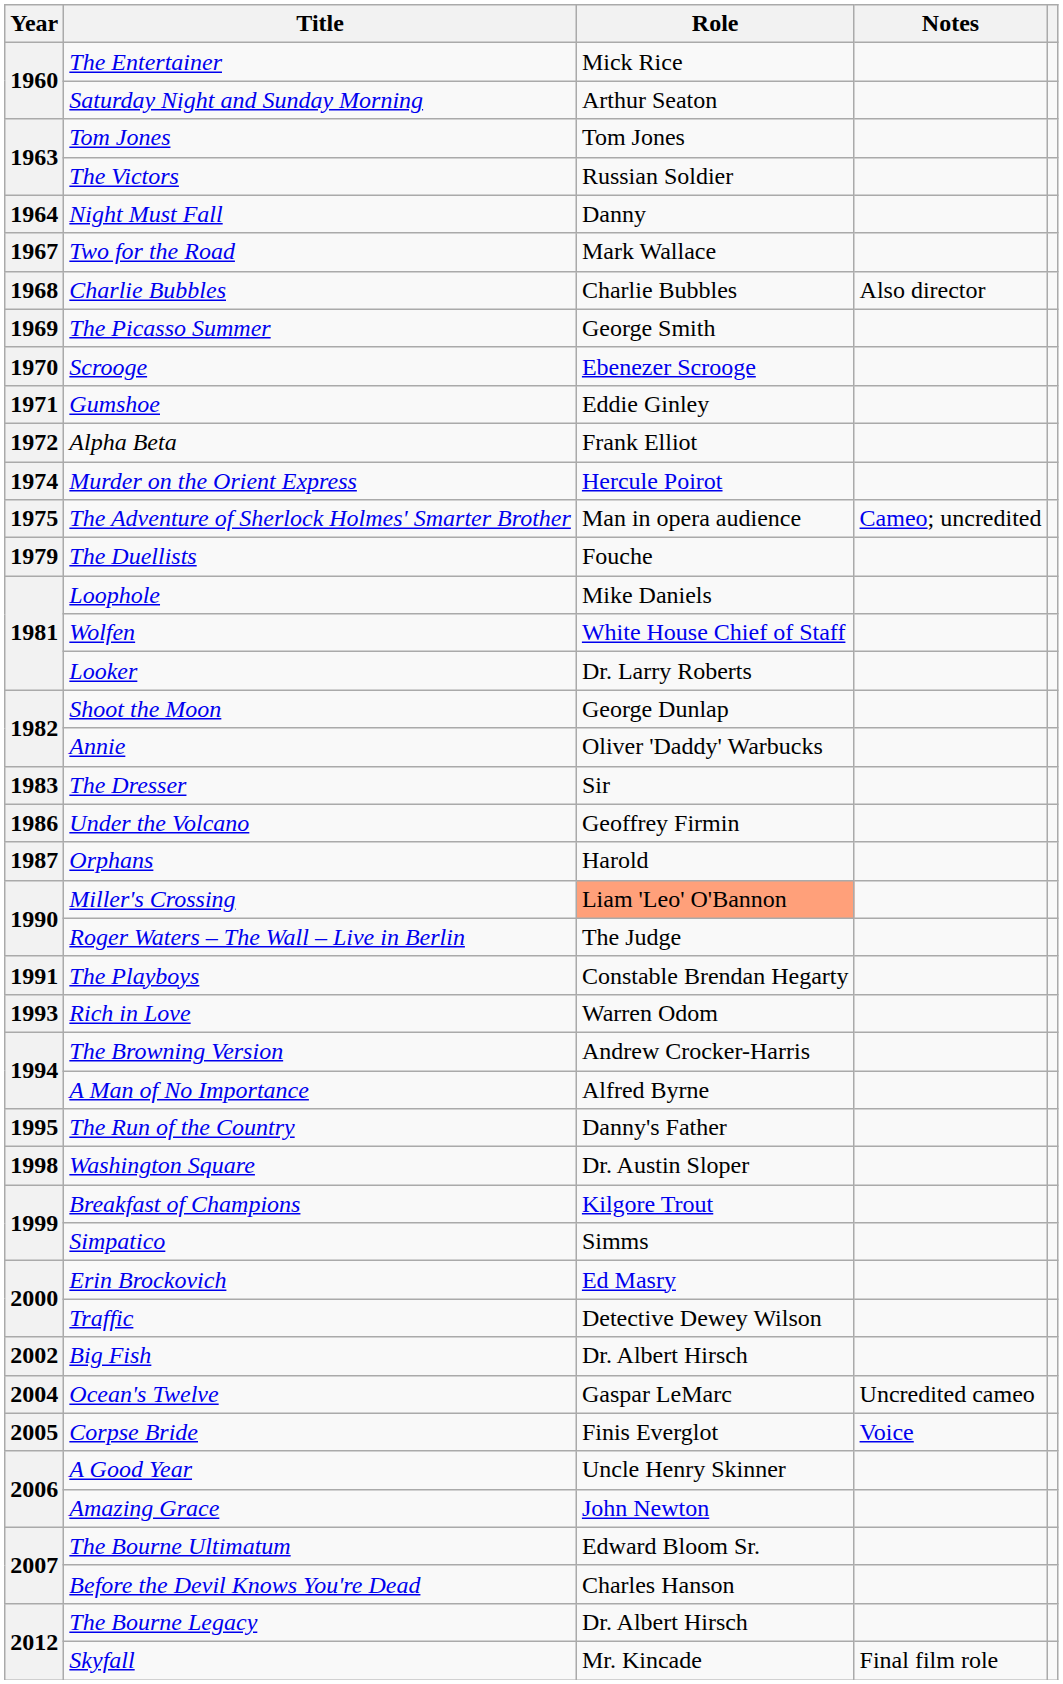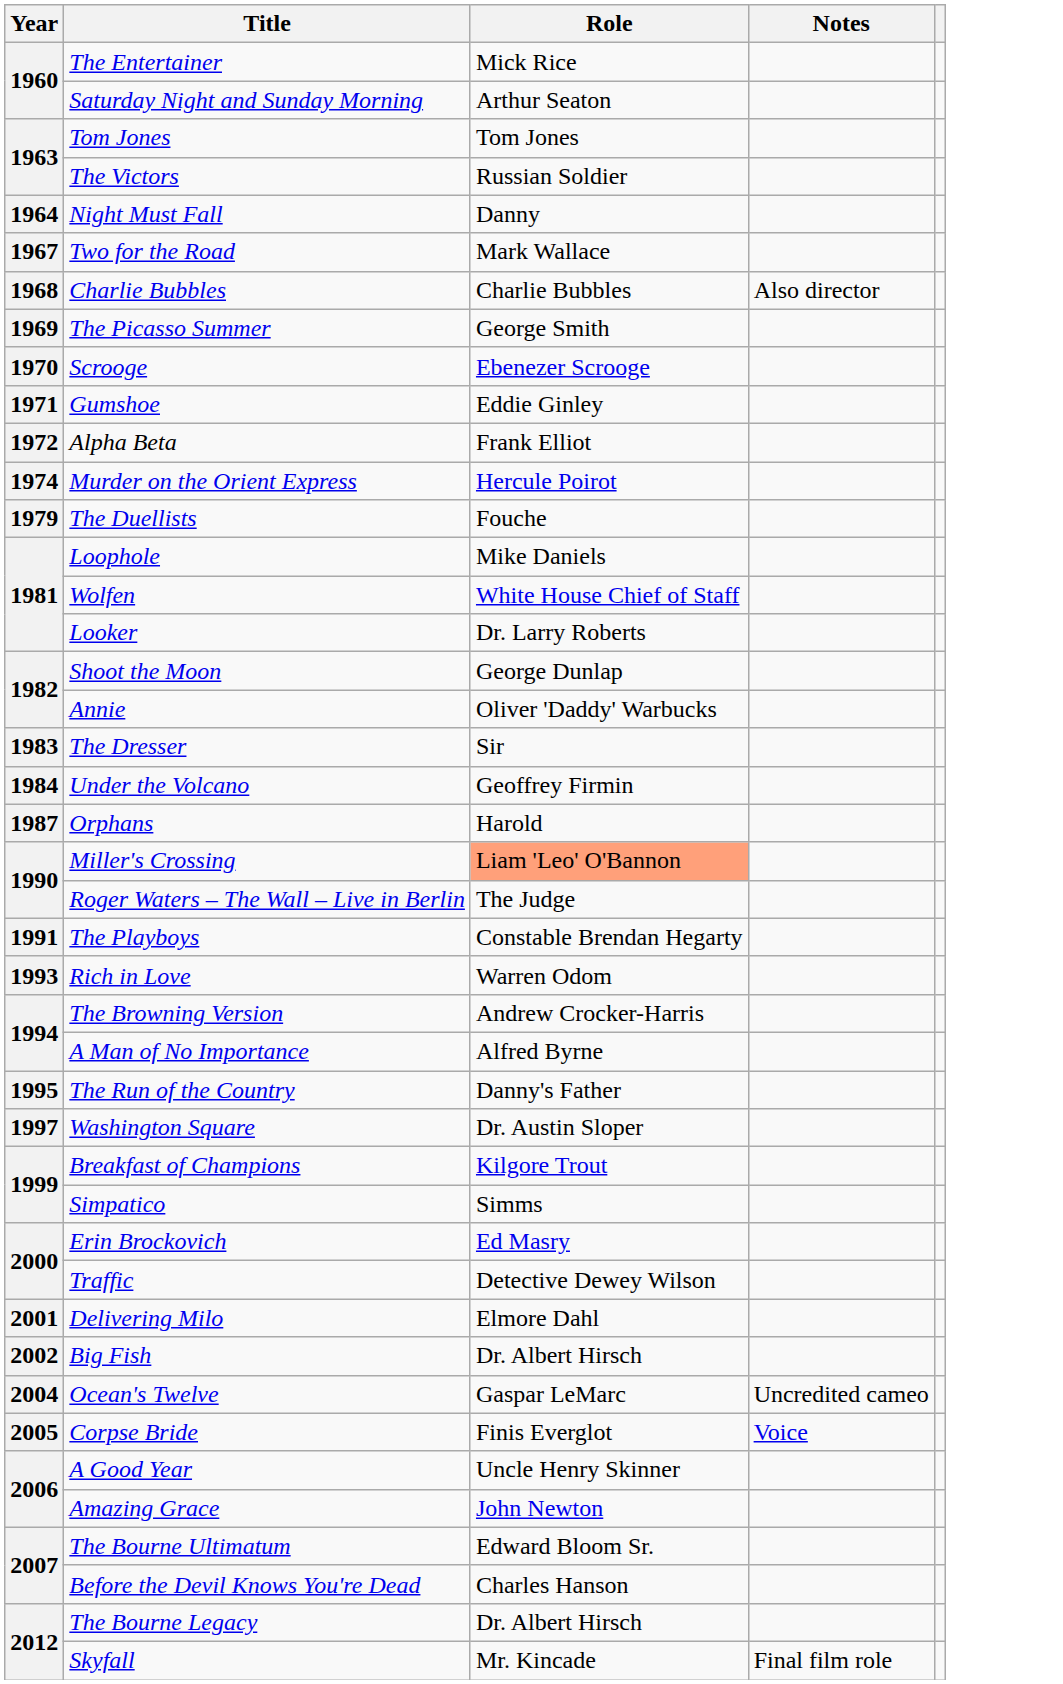 <table class="wikitable plainrowheaders sortable">
 <tr>
 <th scope="col">Year</th>
 <th scope="col">Title</th>
 <th scope="col">Role</th>
 <th scope="col" class="unsortable">Notes</th>
 <th scope="col" class="unsortable"></th>
 </tr>
 <tr>
 <th rowspan="2" scope="row">1960</th>
 <td data-sort-value="Entertainer, The"><em><a href='#'>The Entertainer</a></em></td>
 <td>Mick Rice</td>
 <td></td>
 <td></td>
 </tr>
 <tr>
 <td><em><a href='#'>Saturday Night and Sunday Morning</a></em></td>
 <td>Arthur Seaton</td>
 <td></td>
 <td></td>
 </tr>
 <tr>
 <th rowspan="2" scope="row">1963</th>
 <td><em><a href='#'>Tom Jones</a></em></td>
 <td>Tom Jones</td>
 <td></td>
 <td></td>
 </tr>
 <tr>
 <td data-sort-value="Victors, The"><em><a href='#'>The Victors</a></em></td>
 <td>Russian Soldier</td>
 <td></td>
 <td></td>
 </tr>
 <tr>
 <th scope="row">1964</th>
 <td><em><a href='#'>Night Must Fall</a></em></td>
 <td>Danny</td>
 <td></td>
 <td></td>
 </tr>
 <tr>
 <th scope="row">1967</th>
 <td><em><a href='#'>Two for the Road</a></em></td>
 <td>Mark Wallace</td>
 <td></td>
 <td></td>
 </tr>
 <tr>
 <th scope="row">1968</th>
 <td><em><a href='#'>Charlie Bubbles</a></em></td>
 <td>Charlie Bubbles</td>
 <td>Also director</td>
 <td></td>
 </tr>
 <tr>
 <th scope="row">1969</th>
 <td data-sort-value="Picasso Summer, The"><em><a href='#'>The Picasso Summer</a></em></td>
 <td>George Smith</td>
 <td></td>
 <td></td>
 </tr>
 <tr>
 <th scope="row">1970</th>
 <td><em><a href='#'>Scrooge</a></em></td>
 <td><a href='#'>Ebenezer Scrooge</a></td>
 <td></td>
 <td></td>
 </tr>
 <tr>
 <th scope="row">1971</th>
 <td><em><a href='#'>Gumshoe</a></em></td>
 <td>Eddie Ginley</td>
 <td></td>
 <td></td>
 </tr>
 <tr>
 <th scope="row">1972</th>
 <td><em>Alpha Beta</em></td>
 <td>Frank Elliot</td>
 <td></td>
 <td></td>
 </tr>
 <tr>
 <th scope="row">1974</th>
 <td><em><a href='#'>Murder on the Orient Express</a></em></td>
 <td><a href='#'>Hercule Poirot</a></td>
 <td></td>
 <td></td>
 </tr>
 <tr>
-<th scope="row">1975</th>
-<td data-sort-value="Adventure of Sherlock Holmes' Smarter Brother, The"><em><a href='#'>The Adventure of Sherlock Holmes' Smarter Brother</a></em></td>
-<td>Man in opera audience</td>
-<td><a href='#'>Cameo</a>; uncredited</td>
-<td></td>
-</tr>
-<tr>
 <th scope="row">1979</th>
 <td data-sort-value="Duellists, The"><em><a href='#'>The Duellists</a></em></td>
 <td>Fouche</td>
 <td></td>
 <td></td>
 </tr>
 <tr>
 <th rowspan="3" scope="row">1981</th>
 <td><em><a href='#'>Loophole</a></em></td>
 <td>Mike Daniels</td>
 <td></td>
 <td></td>
 </tr>
 <tr>
 <td><em><a href='#'>Wolfen</a></em></td>
 <td><a href='#'>White House Chief of Staff</a></td>
 <td></td>
 <td></td>
 </tr>
 <tr>
 <td><em><a href='#'>Looker</a></em></td>
 <td>Dr. Larry Roberts</td>
 <td></td>
 <td></td>
 </tr>
 <tr>
 <th rowspan="2" scope="row">1982</th>
 <td><em><a href='#'>Shoot the Moon</a></em></td>
 <td>George Dunlap</td>
 <td></td>
 <td></td>
 </tr>
 <tr>
 <td><em><a href='#'>Annie</a></em></td>
 <td>Oliver 'Daddy' Warbucks</td>
 <td></td>
 <td></td>
 </tr>
 <tr>
 <th scope="row">1983</th>
 <td data-sort-value="Dresser, The"><em><a href='#'>The Dresser</a></em></td>
 <td>Sir</td>
 <td></td>
 <td></td>
 </tr>
 <tr>
-<th scope="row">1986</th>
+<th scope="row">1984</th>
 <td><em><a href='#'>Under the Volcano</a></em></td>
 <td>Geoffrey Firmin</td>
 <td></td>
 <td></td>
 </tr>
 <tr>
 <th scope="row">1987</th>
 <td><em><a href='#'>Orphans</a></em></td>
 <td>Harold</td>
 <td></td>
 <td></td>
 </tr>
 <tr>
 <th rowspan="2" scope="row">1990</th>
 <td><em><a href='#'>Miller's Crossing</a></em></td>
 <td style="background: lightsalmon;">Liam 'Leo' O'Bannon</td>
 <td></td>
 <td></td>
 </tr>
 <tr>
 <td><em><a href='#'>Roger Waters – The Wall – Live in Berlin</a></em></td>
 <td>The Judge</td>
 <td></td>
 <td></td>
 </tr>
 <tr>
 <th scope="row">1991</th>
 <td data-sort-value="Playboys, The"><em><a href='#'>The Playboys</a></em></td>
 <td>Constable Brendan Hegarty</td>
 <td></td>
 <td></td>
 </tr>
 <tr>
 <th scope="row">1993</th>
 <td><em><a href='#'>Rich in Love</a></em></td>
 <td>Warren Odom</td>
 <td></td>
 <td></td>
 </tr>
 <tr>
 <th rowspan="2" scope="row">1994</th>
 <td data-sort-value="Browning Version, The"><em><a href='#'>The Browning Version</a></em></td>
 <td>Andrew Crocker-Harris</td>
 <td></td>
 <td></td>
 </tr>
 <tr>
 <td data-sort-value="Man of No Importance, A"><em><a href='#'>A Man of No Importance</a></em></td>
 <td>Alfred Byrne</td>
 <td></td>
 <td></td>
 </tr>
 <tr>
 <th scope="row">1995</th>
 <td data-sort-value="Run of the Country, The"><em><a href='#'>The Run of the Country</a></em></td>
 <td>Danny's Father</td>
 <td></td>
 <td></td>
 </tr>
 <tr>
-<th scope="row">1998</th>
+<th scope="row">1997</th>
 <td><em><a href='#'>Washington Square</a></em></td>
 <td>Dr. Austin Sloper</td>
 <td></td>
 <td></td>
 </tr>
 <tr>
 <th rowspan="2" scope="row">1999</th>
 <td><em><a href='#'>Breakfast of Champions</a></em></td>
 <td><a href='#'>Kilgore Trout</a></td>
 <td></td>
 <td></td>
 </tr>
 <tr>
 <td><em><a href='#'>Simpatico</a></em></td>
 <td>Simms</td>
 <td></td>
 <td></td>
 </tr>
 <tr>
 <th rowspan="2" scope="row">2000</th>
 <td><em><a href='#'>Erin Brockovich</a></em></td>
 <td><a href='#'>Ed Masry</a></td>
 <td></td>
 <td></td>
 </tr>
 <tr>
 <td><em><a href='#'>Traffic</a></em></td>
 <td>Detective Dewey Wilson</td>
+<td></td>
+<td></td>
+</tr>
+<tr>
+<th scope="row">2001</th>
+<td><em><a href='#'>Delivering Milo</a></em></td>
+<td>Elmore Dahl</td>
 <td></td>
 <td></td>
 </tr>
 <tr>
 <th scope="row">2002</th>
 <td><em><a href='#'>Big Fish</a></em></td>
 <td>Dr. Albert Hirsch</td>
 <td></td>
 <td></td>
 </tr>
 <tr>
 <th scope="row">2004</th>
 <td><em><a href='#'>Ocean's Twelve</a></em></td>
 <td>Gaspar LeMarc</td>
 <td>Uncredited cameo</td>
 <td></td>
 </tr>
 <tr>
 <th scope="row">2005</th>
 <td><em><a href='#'>Corpse Bride</a></em></td>
 <td>Finis Everglot</td>
 <td><a href='#'>Voice</a></td>
 <td></td>
 </tr>
 <tr>
 <th rowspan="2" scope="row">2006</th>
 <td data-sort-value="Good Year, A"><em><a href='#'>A Good Year</a></em></td>
 <td>Uncle Henry Skinner</td>
 <td></td>
 <td></td>
 </tr>
 <tr>
 <td><em><a href='#'>Amazing Grace</a></em></td>
 <td><a href='#'>John Newton</a></td>
 <td></td>
 <td></td>
 </tr>
 <tr>
 <th rowspan="2" scope="row">2007</th>
 <td data-sort-value="Bourne Ultimatum, The"><em><a href='#'>The Bourne Ultimatum</a></em></td>
 <td>Edward Bloom Sr.</td>
 <td></td>
 <td></td>
 </tr>
 <tr>
 <td><em><a href='#'>Before the Devil Knows You're Dead</a></em></td>
 <td>Charles Hanson</td>
 <td></td>
 <td></td>
 </tr>
 <tr>
 <th rowspan="2" scope="row">2012</th>
 <td data-sort-value="Bourne Legacy, The"><em><a href='#'>The Bourne Legacy</a></em></td>
 <td>Dr. Albert Hirsch</td>
 <td></td>
 <td></td>
 </tr>
 <tr>
 <td><em><a href='#'>Skyfall</a></em></td>
 <td>Mr. Kincade</td>
 <td>Final film role</td>
 <td></td>
 </tr>
 </table>
